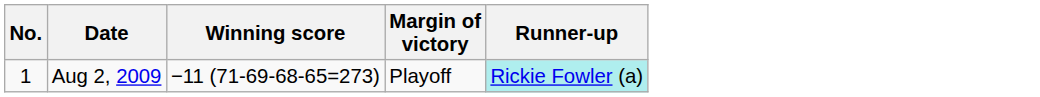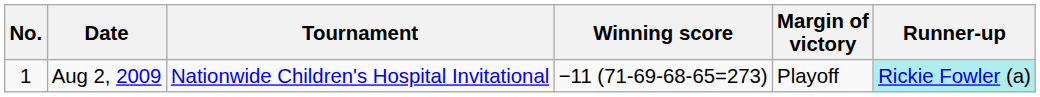 <table class="wikitable" style="font-size:95%;">
 <tr>
 <th>No.</th>
 <th>Date</th>
+<th>Tournament</th>
 <th>Winning score</th>
 <th>Margin of<br>victory</th>
 <th>Runner-up</th>
 </tr>
 <tr>
 <td align=center>1</td>
 <td>Aug 2, <a href='#'>2009</a></td>
+<td><a href='#'>Nationwide Children's Hospital Invitational</a></td>
 <td>−11 (71-69-68-65=273)</td>
 <td>Playoff</td>
 <td style="background: paleturquoise;"> <a href='#'>Rickie Fowler</a> (a)</td>
 </tr>
 </table>
